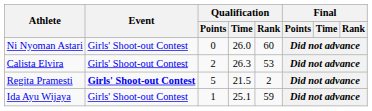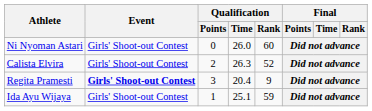 <table class="wikitable" style="font-size:90%;">
 <tr>
 <th rowspan=2>Athlete</th>
 <th rowspan=2>Event</th>
 <th colspan=3>Qualification</th>
 <th colspan=3>Final</th>
 </tr>
 <tr style="font-size:95%">
 <th>Points</th>
 <th>Time</th>
 <th>Rank</th>
 <th>Points</th>
 <th>Time</th>
 <th>Rank</th>
 </tr>
 <tr align=center>
 <td align=left><a href='#'>Ni Nyoman Astari</a></td>
 <td align=left><a href='#'>Girls' Shoot-out Contest</a></td>
 <td>0</td>
 <td>26.0</td>
 <td>60</td>
 <th colspan=3><em>Did not advance</em></th>
 </tr>
 <tr align=center>
 <td align=left><a href='#'>Calista Elvira</a></td>
 <td align=left><a href='#'>Girls' Shoot-out Contest</a></td>
 <td>2</td>
 <td>26.3</td>
-<td>53</td>
+<td>52</td>
 <th colspan=3><em>Did not advance</em></th>
 </tr>
 <tr align=center>
 <td align=left><a href='#'>Regita Pramesti</a></td>
 <td align=left><strong><a href='#'>Girls' Shoot-out Contest</a></strong></td>
-<td>5</td>
-<td>21.5</td>
-<td>2</td>
+<td>3</td>
+<td>20.4</td>
+<td>9</td>
 <th colspan=3><em>Did not advance</em></th>
 </tr>
 <tr align=center>
 <td align=left><a href='#'>Ida Ayu Wijaya</a></td>
 <td align=left><a href='#'>Girls' Shoot-out Contest</a></td>
 <td>1</td>
 <td>25.1</td>
 <td>59</td>
 <th colspan=3><em>Did not advance</em></th>
 </tr>
 </table>
